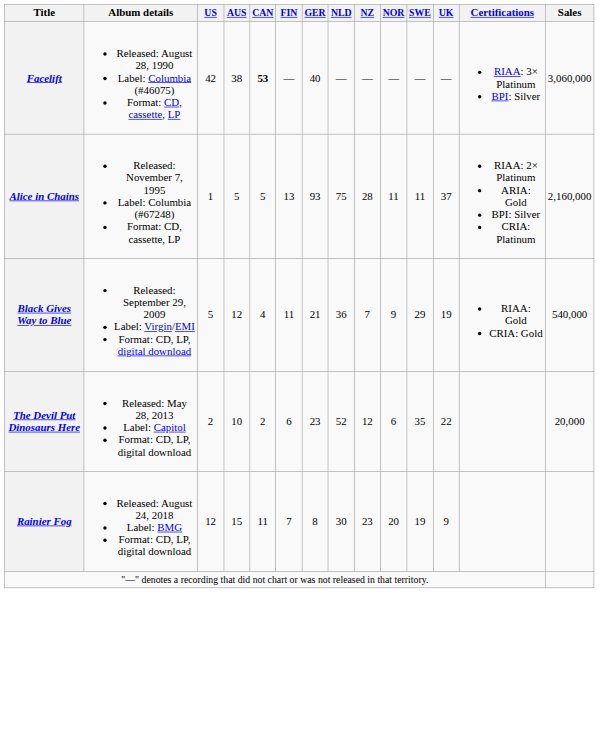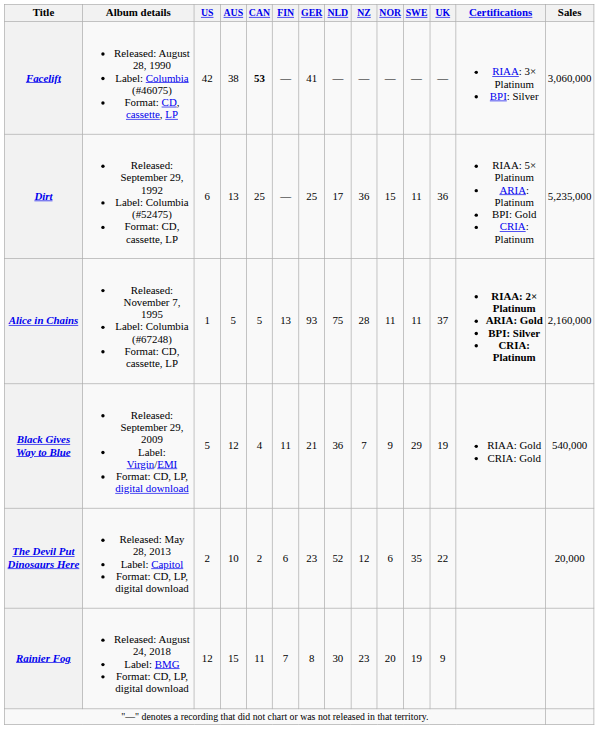 <table class="wikitable plainrowheaders" style="text-align:center;" border="1">
 <tr>
 <th>Title</th>
 <th>Album details</th>
 <th scope="col" style="width:2.2em;font-size:90%;"><a href='#'>US</a><br></th>
 <th scope="col" style="width:2.2em;font-size:90%;"><a href='#'>AUS</a><br></th>
 <th scope="col" style="width:2.2em;font-size:90%;"><a href='#'>CAN</a><br></th>
 <th scope="col" style="width:2.2em;font-size:90%;"><a href='#'>FIN</a><br></th>
 <th scope="col" style="width:2.2em;font-size:90%;"><a href='#'>GER</a><br></th>
 <th scope="col" style="width:2.2em;font-size:90%;"><a href='#'>NLD</a><br></th>
 <th scope="col" style="width:2.2em;font-size:90%;"><a href='#'>NZ</a><br></th>
 <th scope="col" style="width:2.2em;font-size:90%;"><a href='#'>NOR</a><br></th>
 <th scope="col" style="width:2.2em;font-size:90%;"><a href='#'>SWE</a><br></th>
 <th scope="col" style="width:2.2em;font-size:90%;"><a href='#'>UK</a><br></th>
 <th><a href='#'>Certifications</a></th>
 <th>Sales</th>
 </tr>
 <tr>
 <th scope="row"><em><a href='#'>Facelift</a></em></th>
 <td><br><ul><li>Released: August 28, 1990</li><li>Label: <a href='#'>Columbia</a> (#46075)</li><li>Format: <a href='#'>CD</a>, <a href='#'>cassette</a>, <a href='#'>LP</a></li></ul></td>
 <td>42</td>
 <td>38</td>
 <td><strong>53</strong></td>
 <td>—</td>
-<td>40</td>
+<td>41</td>
 <td>—</td>
 <td>—</td>
 <td>—</td>
 <td>—</td>
 <td>—</td>
 <td><br><ul><li><a href='#'>RIAA</a>: 3× Platinum</li><li><a href='#'>BPI</a>: Silver</li></ul></td>
 <td>3,060,000</td>
+</tr>
+<tr>
+<th scope="row"><em><a href='#'>Dirt</a></em></th>
+<td><br><ul><li>Released: September 29, 1992</li><li>Label: Columbia (#52475)</li><li>Format: CD, cassette, LP</li></ul></td>
+<td>6</td>
+<td>13</td>
+<td>25</td>
+<td>—</td>
+<td>25</td>
+<td>17</td>
+<td>36</td>
+<td>15</td>
+<td>11</td>
+<td>36</td>
+<td><br><ul><li>RIAA: 5× Platinum</li><li><a href='#'>ARIA</a>: Platinum</li><li>BPI: Gold</li><li><a href='#'>CRIA</a>: Platinum</li></ul></td>
+<td>5,235,000</td>
 </tr>
 <tr>
 <th scope="row"><em><a href='#'>Alice in Chains</a></em></th>
 <td><br><ul><li>Released: November 7, 1995</li><li>Label: Columbia (#67248)</li><li>Format: CD, cassette, LP</li></ul></td>
 <td>1</td>
 <td>5</td>
 <td>5</td>
 <td>13</td>
 <td>93</td>
 <td>75</td>
 <td>28</td>
 <td>11</td>
 <td>11</td>
 <td>37</td>
-<td><br><ul><li>RIAA: 2× Platinum</li><li>ARIA: Gold</li><li>BPI: Silver</li><li>CRIA: Platinum</li></ul></td>
+<td><strong><br><ul><li>RIAA: 2× Platinum</li><li>ARIA: Gold</li><li>BPI: Silver</li><li>CRIA: Platinum</li></ul></strong></td>
 <td>2,160,000</td>
 </tr>
 <tr>
 <th scope="row"><em><a href='#'>Black Gives Way to Blue</a></em></th>
 <td><br><ul><li>Released: September 29, 2009</li><li>Label: <a href='#'>Virgin</a>/<a href='#'>EMI</a></li><li>Format: CD, LP, <a href='#'>digital download</a></li></ul></td>
 <td>5</td>
 <td>12</td>
 <td>4</td>
 <td>11</td>
 <td>21</td>
 <td>36</td>
 <td>7</td>
 <td>9</td>
 <td>29</td>
 <td>19</td>
 <td><br><ul><li>RIAA: Gold</li><li>CRIA: Gold</li></ul></td>
 <td>540,000</td>
 </tr>
 <tr>
 <th scope="row"><em><a href='#'>The Devil Put Dinosaurs Here</a></em></th>
 <td><br><ul><li>Released: May 28, 2013</li><li>Label: <a href='#'>Capitol</a></li><li>Format: CD, LP, digital download</li></ul></td>
 <td>2</td>
 <td>10</td>
 <td>2</td>
 <td>6</td>
 <td>23</td>
 <td>52</td>
 <td>12</td>
 <td>6</td>
 <td>35</td>
 <td>22</td>
 <td></td>
 <td>20,000</td>
 </tr>
 <tr>
 <th scope="row"><em><a href='#'>Rainier Fog</a></em></th>
 <td><br><ul><li>Released: August 24, 2018</li><li>Label: <a href='#'>BMG</a></li><li>Format: CD, LP, digital download</li></ul></td>
 <td>12</td>
 <td>15</td>
 <td>11</td>
 <td>7</td>
 <td>8</td>
 <td>30</td>
 <td>23</td>
 <td>20</td>
 <td>19</td>
 <td>9</td>
 <td></td>
 <td></td>
 </tr>
 <tr>
 <td colspan="13" style="font-size:90%">"—" denotes a recording that did not chart or was not released in that territory.</td>
 <td></td>
 </tr>
 </table>
